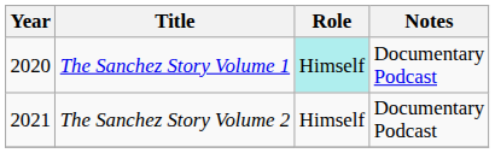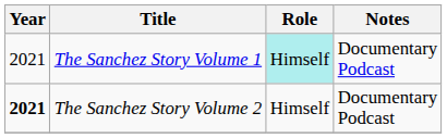 <table class="wikitable sortable">
 <tr>
 <th>Year</th>
 <th>Title</th>
 <th>Role</th>
 <th class="unsortable">Notes</th>
 </tr>
 <tr>
-<td>2020</td>
+<td>2021</td>
 <td><em><a href='#'>The Sanchez Story Volume 1</a></em></td>
 <td style="background: paleturquoise;">Himself</td>
 <td>Documentary<br><a href='#'>Podcast</a></td>
 </tr>
 <tr>
-<td>2021</td>
+<td><strong>2021</strong></td>
 <td><em>The Sanchez Story Volume 2</em></td>
 <td>Himself</td>
 <td>Documentary<br>Podcast</td>
 </tr>
 <tr>
 </tr>
 </table>
